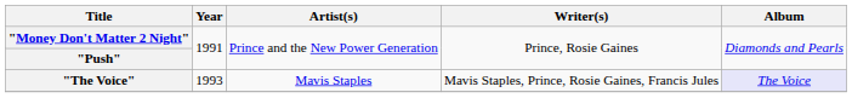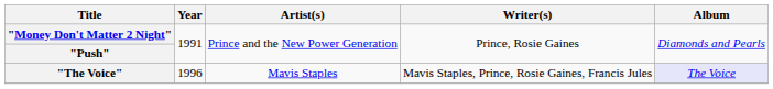 <table class="wikitable plainrowheaders" style="text-align:center; border:1">
 <tr>
 <th scope="col">Title</th>
 <th scope="col">Year</th>
 <th scope="col">Artist(s)</th>
 <th scope="col">Writer(s)</th>
 <th scope="col">Album</th>
 </tr>
 <tr>
 <th scope="row">"<a href='#'>Money Don't Matter 2 Night</a>"</th>
 <td rowspan="2">1991</td>
 <td rowspan="2"><a href='#'>Prince</a> and the <a href='#'>New Power Generation</a></td>
 <td rowspan="2">Prince, Rosie Gaines</td>
 <td rowspan="2"><em><a href='#'>Diamonds and Pearls</a></em></td>
 </tr>
 <tr>
 <th scope="row">"Push"</th>
 </tr>
 <tr>
 <th scope="row">"The Voice"</th>
-<td rowspan="1">1993</td>
+<td rowspan="1">1996</td>
 <td><a href='#'>Mavis Staples</a></td>
 <td>Mavis Staples, Prince, Rosie Gaines, Francis Jules</td>
 <td style="background: lavender;"><em><a href='#'>The Voice</a></em></td>
 </tr>
 <tr>
 </tr>
 </table>
